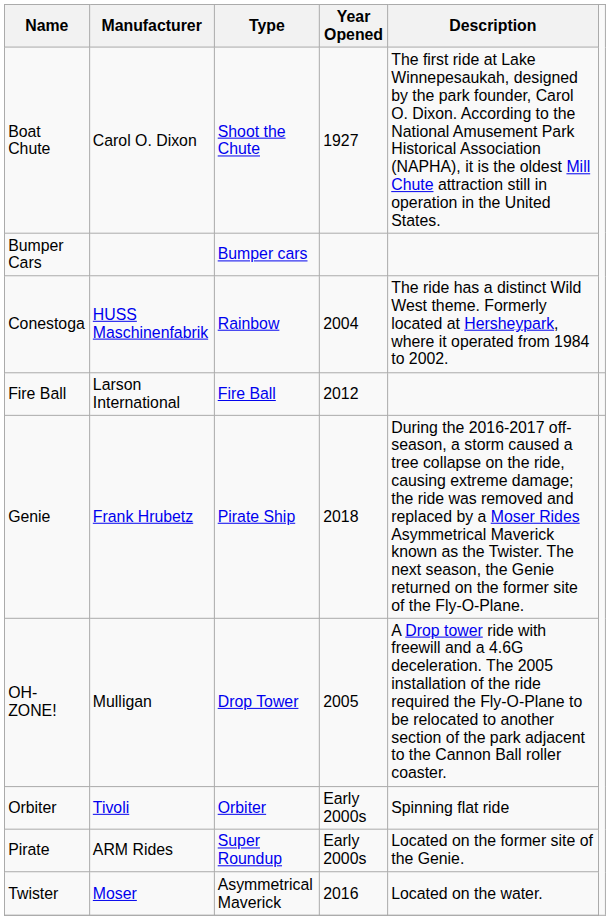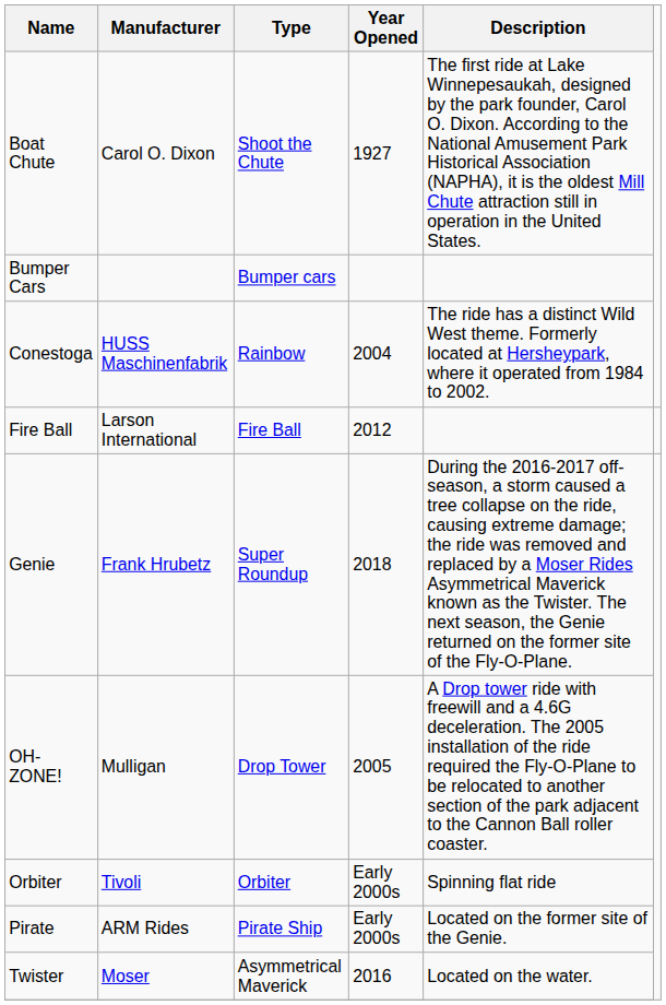 <table class="wikitable sortable">
 <tr>
 <th>Name</th>
 <th>Manufacturer</th>
 <th>Type</th>
 <th>Year Opened</th>
 <th>Description</th>
 </tr>
 <tr>
 <td>Boat Chute</td>
 <td>Carol O. Dixon</td>
 <td><a href='#'>Shoot the Chute</a></td>
 <td>1927</td>
 <td>The first ride at Lake Winnepesaukah, designed by the park founder, Carol O. Dixon. According to the National Amusement Park Historical Association (NAPHA), it is the oldest <a href='#'>Mill Chute</a> attraction still in operation in the United States.</td>
 </tr>
 <tr>
 <td>Bumper Cars</td>
 <td></td>
 <td><a href='#'>Bumper cars</a></td>
 <td></td>
 <td></td>
 </tr>
 <tr>
 <td>Conestoga</td>
 <td><a href='#'>HUSS Maschinenfabrik</a></td>
 <td><a href='#'>Rainbow</a></td>
 <td>2004</td>
 <td>The ride has a distinct Wild West theme. Formerly located at <a href='#'>Hersheypark</a>, where it operated from 1984 to 2002.</td>
 </tr>
 <tr>
 <td>Fire Ball</td>
 <td>Larson International</td>
 <td><a href='#'>Fire Ball</a></td>
 <td>2012</td>
 <td></td>
 <td></td>
 </tr>
 <tr>
 <td>Genie</td>
 <td><a href='#'>Frank Hrubetz</a></td>
-<td><a href='#'>Pirate Ship</a></td>
+<td><a href='#'>Super Roundup</a></td>
 <td>2018</td>
 <td>During the 2016-2017 off-season, a storm caused a tree collapse on the ride, causing extreme damage; the ride was removed and replaced by a <a href='#'>Moser Rides</a> Asymmetrical Maverick known as the Twister. The next season, the Genie returned on the former site of the Fly-O-Plane.</td>
 </tr>
 <tr>
 <td>OH-ZONE!</td>
 <td>Mulligan</td>
 <td><a href='#'>Drop Tower</a></td>
 <td>2005</td>
 <td>A  <a href='#'>Drop tower</a> ride with freewill and a 4.6G deceleration. The 2005 installation of the ride required the Fly-O-Plane to be relocated to another section of the park adjacent to the Cannon Ball roller coaster.</td>
 </tr>
 <tr>
 <td>Orbiter</td>
 <td><a href='#'>Tivoli</a></td>
 <td><a href='#'>Orbiter</a></td>
 <td>Early 2000s</td>
 <td>Spinning flat ride</td>
 </tr>
 <tr>
 <td>Pirate</td>
 <td>ARM Rides</td>
-<td><a href='#'>Super Roundup</a></td>
+<td><a href='#'>Pirate Ship</a></td>
 <td>Early 2000s</td>
 <td>Located on the former site of the Genie.</td>
 </tr>
 <tr>
 <td>Twister</td>
 <td><a href='#'>Moser</a></td>
 <td>Asymmetrical Maverick</td>
 <td>2016</td>
 <td>Located on the water.</td>
 </tr>
 <tr>
 </tr>
 </table>
